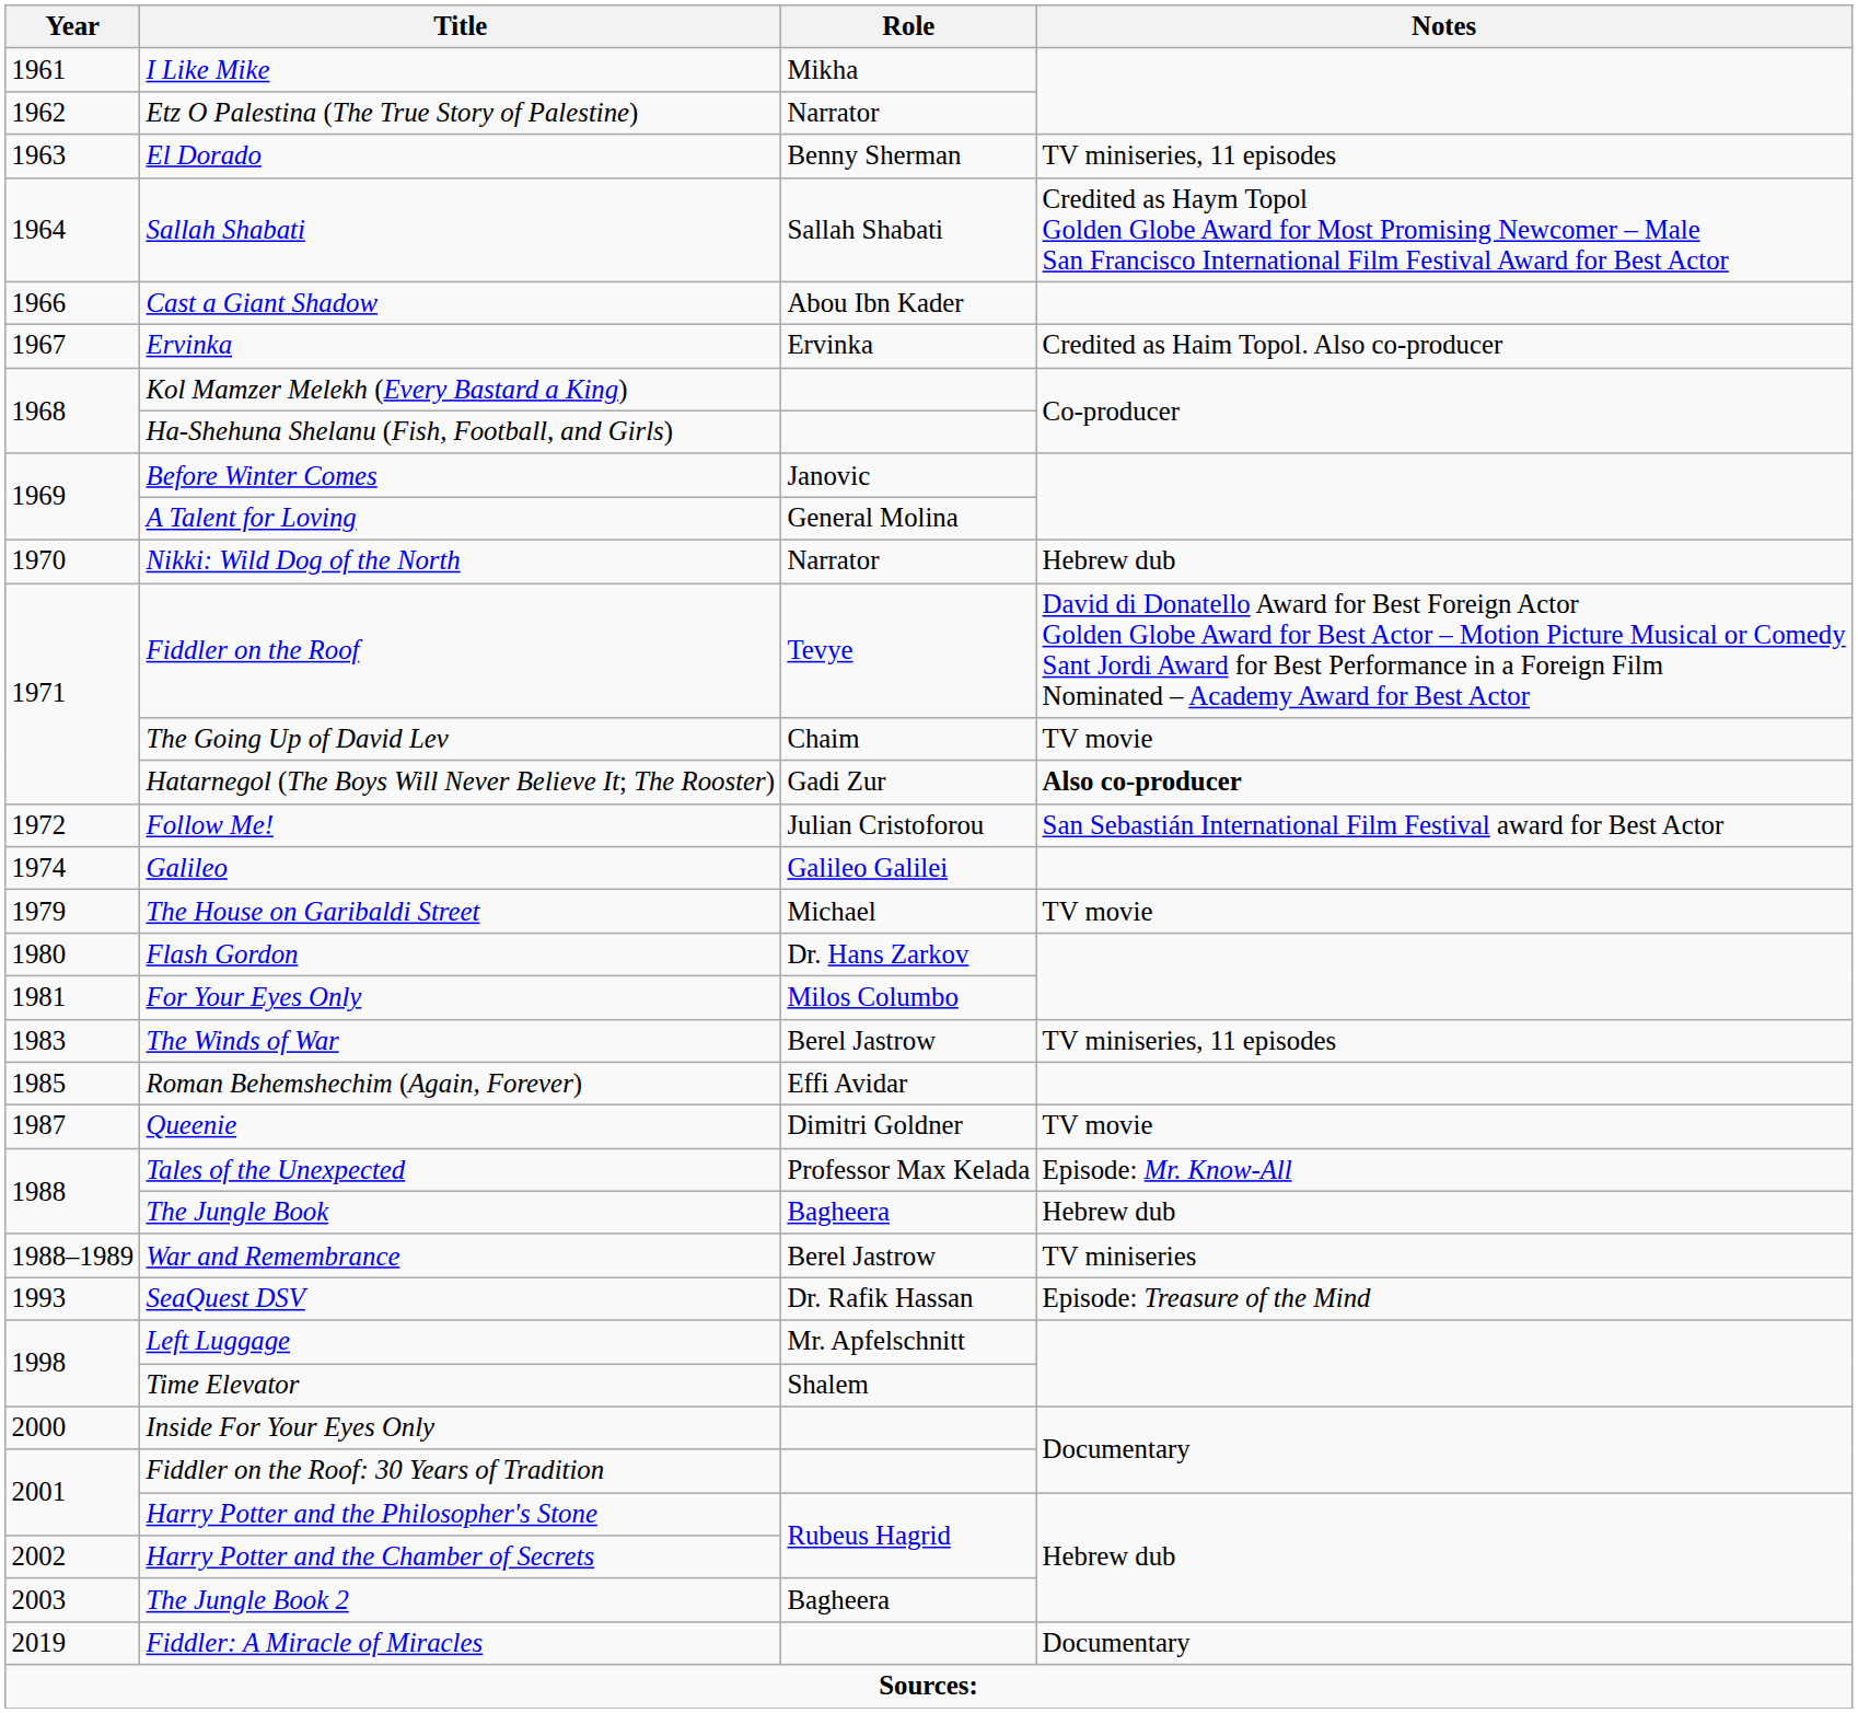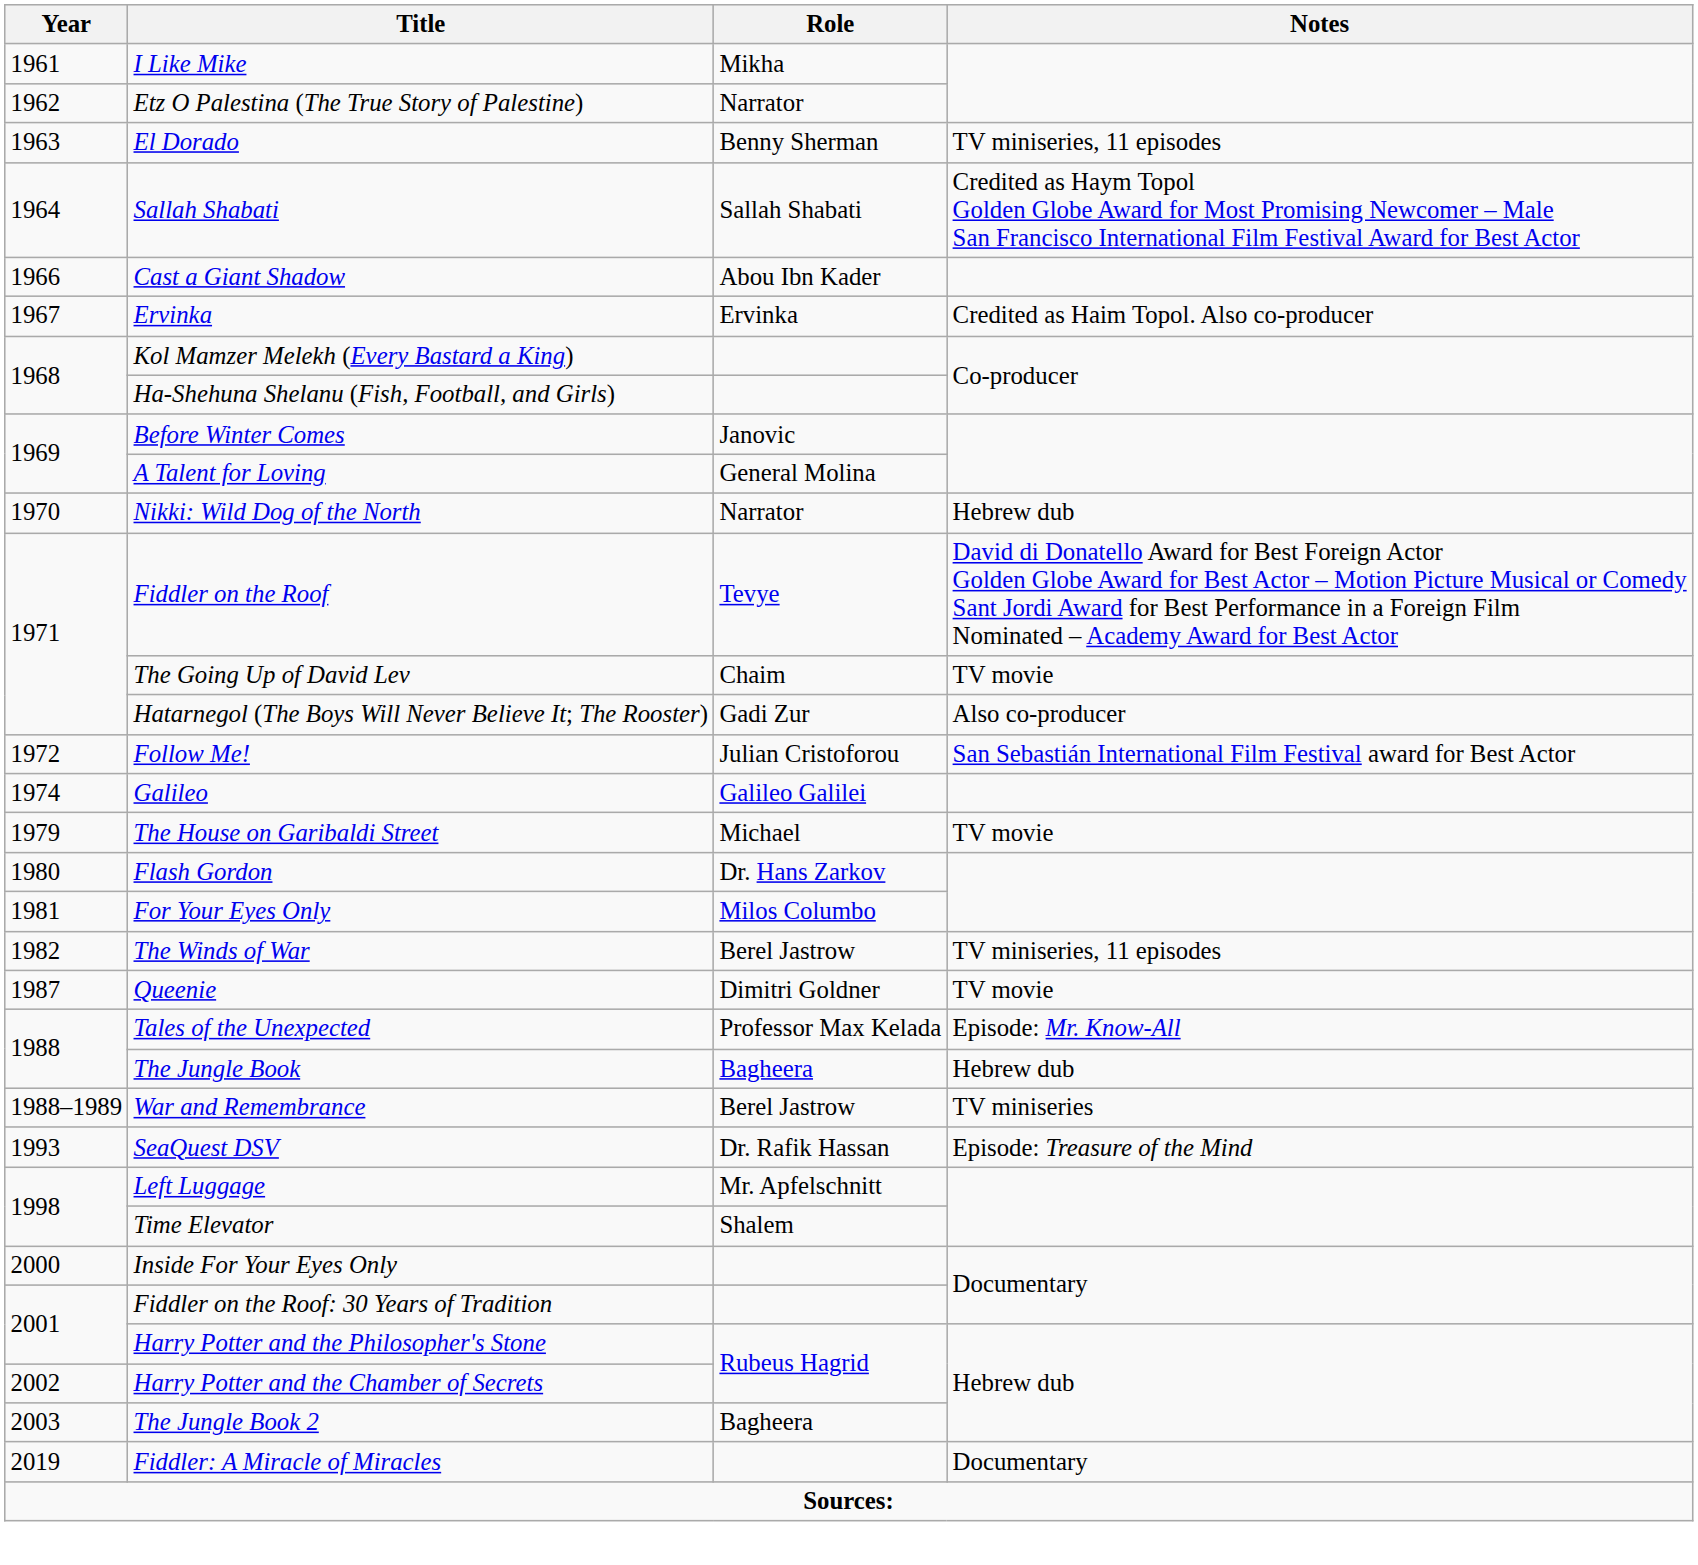 <table class="wikitable" style="font-size: 100%;">
 <tr>
 <th>Year</th>
 <th>Title</th>
 <th>Role</th>
 <th>Notes</th>
 </tr>
 <tr>
 <td>1961</td>
 <td><em><a href='#'>I Like Mike</a></em></td>
 <td>Mikha</td>
 <td rowspan="2"></td>
 </tr>
 <tr>
 <td>1962</td>
 <td><em>Etz O Palestina</em> (<em>The True Story of Palestine</em>)</td>
 <td>Narrator</td>
 </tr>
 <tr>
 <td>1963</td>
 <td><em><a href='#'>El Dorado</a></em></td>
 <td>Benny Sherman</td>
 <td>TV miniseries, 11 episodes</td>
 </tr>
 <tr>
 <td>1964</td>
 <td><em><a href='#'>Sallah Shabati</a></em></td>
 <td>Sallah Shabati</td>
 <td>Credited as Haym Topol<br><a href='#'>Golden Globe Award for Most Promising Newcomer – Male</a><br><a href='#'>San Francisco International Film Festival Award for Best Actor</a></td>
 </tr>
 <tr>
 <td>1966</td>
 <td><em><a href='#'>Cast a Giant Shadow</a></em></td>
 <td>Abou Ibn Kader</td>
 <td></td>
 </tr>
 <tr>
 <td>1967</td>
 <td><em><a href='#'>Ervinka</a></em></td>
 <td>Ervinka</td>
 <td>Credited as Haim Topol. Also co-producer</td>
 </tr>
 <tr>
 <td rowspan="2">1968</td>
 <td><em>Kol Mamzer Melekh</em> (<em><a href='#'>Every Bastard a King</a></em>)</td>
 <td></td>
 <td rowspan="2">Co-producer</td>
 </tr>
 <tr>
 <td><em>Ha-Shehuna Shelanu</em> (<em>Fish, Football, and Girls</em>)</td>
 <td></td>
 </tr>
 <tr>
 <td rowspan="2">1969</td>
 <td><em><a href='#'>Before Winter Comes</a></em></td>
 <td>Janovic</td>
 <td rowspan="2"></td>
 </tr>
 <tr>
 <td><em><a href='#'>A Talent for Loving</a></em></td>
 <td>General Molina</td>
 </tr>
 <tr>
 <td>1970</td>
 <td><em><a href='#'>Nikki: Wild Dog of the North</a></em></td>
 <td>Narrator</td>
 <td>Hebrew dub</td>
 </tr>
 <tr>
 <td rowspan="3">1971</td>
 <td><em><a href='#'>Fiddler on the Roof</a></em></td>
 <td><a href='#'>Tevye</a></td>
 <td><a href='#'>David di Donatello</a> Award for Best Foreign Actor<br><a href='#'>Golden Globe Award for Best Actor – Motion Picture Musical or Comedy</a><br><a href='#'>Sant Jordi Award</a> for Best Performance in a Foreign Film<br>Nominated – <a href='#'>Academy Award for Best Actor</a></td>
 </tr>
 <tr>
 <td><em> The Going Up of David Lev</em></td>
 <td>Chaim</td>
 <td>TV movie</td>
 </tr>
 <tr>
 <td><em>Hatarnegol</em> (<em>The Boys Will Never Believe It</em>; <em>The Rooster</em>)</td>
 <td>Gadi Zur</td>
-<td><strong>Also co-producer</strong></td>
+<td>Also co-producer</td>
 </tr>
 <tr>
 <td>1972</td>
 <td><em><a href='#'>Follow Me!</a></em></td>
 <td>Julian Cristoforou</td>
 <td><a href='#'>San Sebastián International Film Festival</a> award for Best Actor</td>
 </tr>
 <tr>
 <td>1974</td>
 <td><em><a href='#'>Galileo</a></em></td>
 <td><a href='#'>Galileo Galilei</a></td>
 <td></td>
 </tr>
 <tr>
 <td>1979</td>
 <td><em><a href='#'>The House on Garibaldi Street</a></em></td>
 <td>Michael</td>
 <td>TV movie</td>
 </tr>
 <tr>
 <td>1980</td>
 <td><em><a href='#'>Flash Gordon</a></em></td>
 <td>Dr. <a href='#'>Hans Zarkov</a></td>
 <td rowspan="2"></td>
 </tr>
 <tr>
 <td>1981</td>
 <td><em><a href='#'>For Your Eyes Only</a></em></td>
 <td><a href='#'>Milos Columbo</a></td>
 </tr>
 <tr>
-<td>1983</td>
+<td>1982</td>
 <td><em><a href='#'>The Winds of War</a></em></td>
 <td>Berel Jastrow</td>
 <td>TV miniseries, 11 episodes</td>
-</tr>
-<tr>
-<td>1985</td>
-<td><em>Roman Behemshechim</em> (<em>Again, Forever</em>)</td>
-<td>Effi Avidar</td>
-<td></td>
 </tr>
 <tr>
 <td>1987</td>
 <td><em><a href='#'>Queenie</a></em></td>
 <td>Dimitri Goldner</td>
 <td>TV movie</td>
 </tr>
 <tr>
 <td rowspan="2">1988</td>
 <td><em><a href='#'>Tales of the Unexpected</a></em></td>
 <td>Professor Max Kelada</td>
 <td>Episode: <em><a href='#'>Mr. Know-All</a></em></td>
 </tr>
 <tr>
 <td><em><a href='#'>The Jungle Book</a></em></td>
 <td><a href='#'>Bagheera</a></td>
 <td>Hebrew dub</td>
 </tr>
 <tr>
 <td>1988–1989</td>
 <td><em><a href='#'>War and Remembrance</a></em></td>
 <td>Berel Jastrow</td>
 <td>TV miniseries</td>
 </tr>
 <tr>
 <td>1993</td>
 <td><em><a href='#'>SeaQuest DSV</a></em></td>
 <td>Dr. Rafik Hassan</td>
 <td>Episode: <em>Treasure of the Mind</em></td>
 </tr>
 <tr>
 <td rowspan="2">1998</td>
 <td><em><a href='#'>Left Luggage</a></em></td>
 <td>Mr. Apfelschnitt</td>
 <td rowspan="2"></td>
 </tr>
 <tr>
 <td><em>Time Elevator</em></td>
 <td>Shalem</td>
 </tr>
 <tr>
 <td>2000</td>
 <td><em> Inside For Your Eyes Only</em></td>
 <td></td>
 <td rowspan="2">Documentary</td>
 </tr>
 <tr>
 <td rowspan="2">2001</td>
 <td><em> Fiddler on the Roof: 30 Years of Tradition</em></td>
 <td></td>
 </tr>
 <tr>
 <td><em><a href='#'>Harry Potter and the Philosopher's Stone</a></em></td>
 <td rowspan="2"><a href='#'>Rubeus Hagrid</a></td>
 <td rowspan="3">Hebrew dub</td>
 </tr>
 <tr>
 <td>2002</td>
 <td><em><a href='#'>Harry Potter and the Chamber of Secrets</a></em></td>
 </tr>
 <tr>
 <td>2003</td>
 <td><em><a href='#'>The Jungle Book 2</a></em></td>
 <td>Bagheera</td>
 </tr>
 <tr>
 <td>2019</td>
 <td><em><a href='#'>Fiddler: A Miracle of Miracles</a></em></td>
 <td></td>
 <td>Documentary</td>
 </tr>
 <tr>
 <td colspan="4" style="text-align: center;"><strong>Sources:</strong></td>
 </tr>
 </table>
